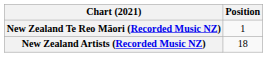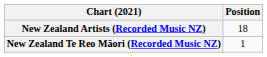 <table class="wikitable sortable plainrowheaders" style="text-align:center">
 <tr>
 <th scope="col">Chart (2021)</th>
 <th scope="col">Position</th>
 </tr>
 <tr>
+<th scope="row">New Zealand Artists (<a href='#'>Recorded Music NZ</a>)</th>
+<td>18</td>
+</tr>
+<tr>
 <th scope="row">New Zealand Te Reo Māori (<a href='#'>Recorded Music NZ</a>)</th>
 <td>1</td>
 </tr>
-<tr>
-<th scope="row">New Zealand Artists (<a href='#'>Recorded Music NZ</a>)</th>
-<td>18</td>
-</tr>
 </table>
